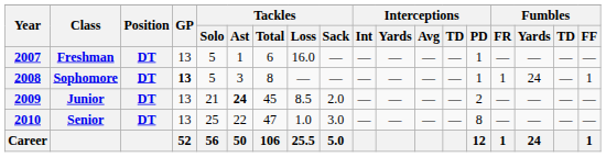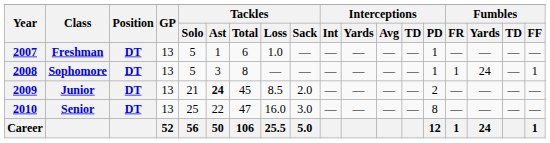 <table class="wikitable" style="text-align:center;">
 <tr align="center">
 </tr>
 <tr>
 <th rowspan="2">Year</th>
 <th rowspan="2">Class</th>
 <th rowspan="2">Position</th>
 <th rowspan="2">GP</th>
 <th colspan="5">Tackles</th>
 <th colspan="5">Interceptions</th>
 <th colspan="4">Fumbles</th>
 </tr>
 <tr>
 <th>Solo</th>
 <th>Ast</th>
 <th>Total</th>
 <th>Loss</th>
 <th>Sack</th>
 <th>Int</th>
 <th>Yards</th>
 <th>Avg</th>
 <th>TD</th>
 <th>PD</th>
 <th>FR</th>
 <th>Yards</th>
 <th>TD</th>
 <th>FF</th>
 </tr>
 <tr>
 <th><a href='#'>2007</a></th>
 <th><a href='#'>Freshman</a></th>
 <th><a href='#'>DT</a></th>
 <td>13</td>
 <td>5</td>
 <td>1</td>
 <td>6</td>
-<td>16.0</td>
+<td>1.0</td>
 <td>—</td>
 <td>—</td>
 <td>—</td>
 <td>—</td>
 <td>—</td>
 <td>1</td>
 <td>—</td>
 <td>—</td>
 <td>—</td>
 <td>—</td>
 </tr>
 <tr>
 <th><a href='#'>2008</a></th>
 <th><a href='#'>Sophomore</a></th>
 <th><a href='#'>DT</a></th>
-<td><strong>13</strong></td>
+<td>13</td>
 <td>5</td>
 <td>3</td>
 <td>8</td>
 <td>—</td>
 <td>—</td>
 <td>—</td>
 <td>—</td>
 <td>—</td>
 <td>—</td>
 <td>1</td>
 <td>1</td>
 <td>24</td>
 <td>—</td>
 <td>1</td>
 </tr>
 <tr>
 <th><a href='#'>2009</a></th>
 <th><a href='#'>Junior</a></th>
 <th><a href='#'>DT</a></th>
 <td>13</td>
 <td>21</td>
 <td><strong>24</strong></td>
 <td>45</td>
 <td>8.5</td>
 <td>2.0</td>
 <td>—</td>
 <td>—</td>
 <td>—</td>
 <td>—</td>
 <td>2</td>
 <td>—</td>
 <td>—</td>
 <td>—</td>
 <td>—</td>
 </tr>
 <tr>
 <th><a href='#'>2010</a></th>
 <th><a href='#'>Senior</a></th>
 <th><a href='#'>DT</a></th>
 <td>13</td>
 <td>25</td>
 <td>22</td>
 <td>47</td>
-<td>1.0</td>
+<td>16.0</td>
 <td>3.0</td>
 <td>—</td>
 <td>—</td>
 <td>—</td>
 <td>—</td>
 <td>8</td>
 <td>—</td>
 <td>—</td>
 <td>—</td>
 <td>—</td>
 </tr>
 <tr>
 <th>Career</th>
 <th></th>
 <th></th>
 <th>52</th>
 <th>56</th>
 <th>50</th>
 <th>106</th>
 <th>25.5</th>
 <th>5.0</th>
 <th></th>
 <th></th>
 <th></th>
 <th></th>
 <th>12</th>
 <th>1</th>
 <th>24</th>
 <th></th>
 <th>1</th>
 </tr>
 </table>
